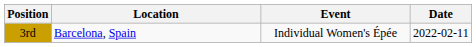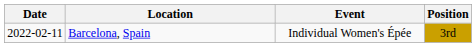 <table class="wikitable" style="text-align:center;">
 <tr>
-<th>Position</th>
+<th>Date</th>
 <th style="width:17em">Location</th>
 <th style="width:12em">Event</th>
-<th>Date</th>
+<th>Position</th>
 </tr>
 <tr>
-<td bgcolor="caramel">3rd</td>
+<td>2022-02-11</td>
 <td rowspan="1" align="left"> <a href='#'>Barcelona</a>, <a href='#'>Spain</a></td>
 <td>Individual Women's Épée</td>
-<td>2022-02-11</td>
+<td bgcolor="caramel">3rd</td>
 </tr>
 </table>
